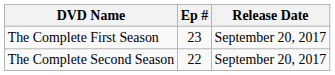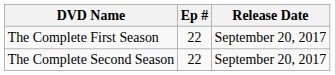 <table class="wikitable">
 <tr>
 <th>DVD Name</th>
 <th>Ep #</th>
 <th>Release Date</th>
 </tr>
 <tr>
 <td>The Complete First Season</td>
-<td align="center">23</td>
+<td align="center">22</td>
 <td>September 20, 2017</td>
 </tr>
 <tr>
 <td>The Complete Second Season</td>
 <td align="center">22</td>
 <td>September 20, 2017</td>
 </tr>
 </table>
